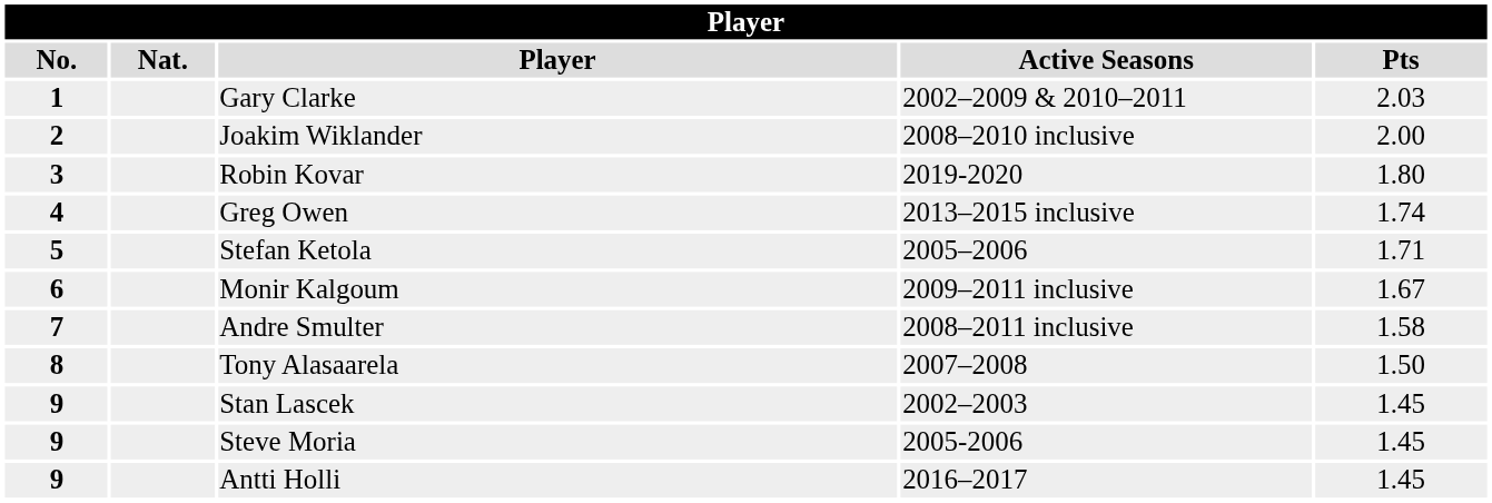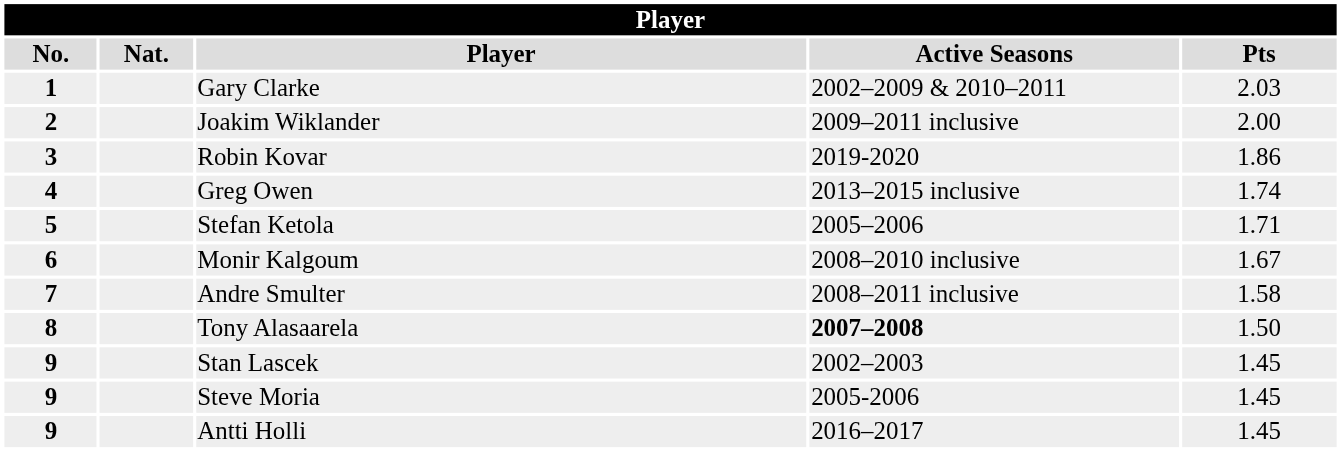 <table class="toccolours"  style="width:97%; clear:both; margin:1.5em auto; text-align:center;">
 <tr>
 <th colspan="10" style="background:#000000; color:#FFFFFF;">Player</th>
 </tr>
 <tr style="background:#ddd;">
 <th width=7%>No.</th>
 <th width=7%>Nat.</th>
 <th !width=30%>Player</th>
 <th width=28%>Active Seasons</th>
 <th widith=28%>Pts</th>
 </tr>
 <tr style="background:#eee;">
 <td><strong>1</strong></td>
 <td></td>
 <td align="left">Gary Clarke</td>
 <td align=left>2002–2009 & 2010–2011</td>
 <td>2.03</td>
 </tr>
 <tr style="background:#eee;">
 <td><strong>2</strong></td>
 <td></td>
 <td align=left>Joakim Wiklander</td>
-<td align=left>2008–2010 inclusive</td>
+<td align=left>2009–2011 inclusive</td>
 <td>2.00</td>
 </tr>
 <tr style="background:#eee;">
 <td><strong>3</strong></td>
 <td></td>
 <td align=left>Robin Kovar</td>
 <td align=left>2019-2020</td>
-<td>1.80</td>
+<td>1.86</td>
 </tr>
 <tr style="background:#eee;">
 <td><strong>4</strong></td>
 <td></td>
 <td align=left>Greg Owen</td>
 <td align=left>2013–2015 inclusive</td>
 <td>1.74</td>
 </tr>
 <tr style="background:#eee;">
 <td><strong>5</strong></td>
 <td></td>
 <td align=left>Stefan Ketola</td>
 <td align=left>2005–2006</td>
 <td>1.71</td>
 </tr>
 <tr style="background:#eee;">
 <td><strong>6</strong></td>
 <td></td>
 <td align=left>Monir Kalgoum</td>
-<td align=left>2009–2011 inclusive</td>
+<td align=left>2008–2010 inclusive</td>
 <td>1.67</td>
 </tr>
 <tr style="background:#eee;">
 <td><strong>7</strong></td>
 <td></td>
 <td align=left>Andre Smulter</td>
 <td align=left>2008–2011 inclusive</td>
 <td>1.58</td>
 </tr>
 <tr style="background:#eee;">
 <td><strong>8</strong></td>
 <td></td>
 <td align=left>Tony Alasaarela</td>
-<td align=left>2007–2008</td>
+<td align=left><strong>2007–2008</strong></td>
 <td>1.50</td>
 </tr>
 <tr style="background:#eee;">
 <td><strong>9</strong></td>
 <td></td>
 <td align=left>Stan Lascek</td>
 <td align=left>2002–2003</td>
 <td>1.45</td>
 </tr>
 <tr style="background:#eee;">
 <td><strong>9</strong></td>
 <td></td>
 <td align=left>Steve Moria</td>
 <td align=left>2005-2006</td>
 <td>1.45</td>
 </tr>
 <tr style="background:#eee;">
 <td><strong>9</strong></td>
 <td></td>
 <td align=left>Antti Holli</td>
 <td align=left>2016–2017</td>
 <td>1.45</td>
 </tr>
 </table>
